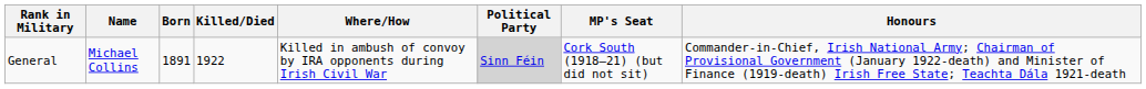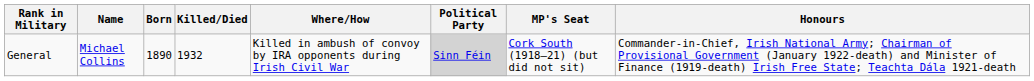 <table class="wikitable sortable">
 <tr>
 <th>Rank in Military</th>
 <th>Name</th>
 <th>Born</th>
 <th>Killed/Died</th>
 <th>Where/How</th>
 <th>Political Party</th>
 <th>MP's Seat</th>
 <th>Honours</th>
 </tr>
 <tr>
 <td>General</td>
 <td><a href='#'>Michael Collins</a></td>
-<td>1891</td>
-<td>1922</td>
+<td>1890</td>
+<td>1932</td>
 <td>Killed in ambush of convoy by IRA opponents during <a href='#'>Irish Civil War</a></td>
 <td style="background: lightgrey;"><a href='#'>Sinn Féin</a></td>
 <td><a href='#'>Cork South</a> (1918–21) (but did not sit)</td>
 <td>Commander-in-Chief, <a href='#'>Irish National Army</a>; <a href='#'>Chairman of Provisional Government</a> (January 1922-death) and Minister of Finance (1919-death) <a href='#'>Irish Free State</a>; <a href='#'>Teachta Dála</a> 1921-death</td>
 </tr>
 </table>
